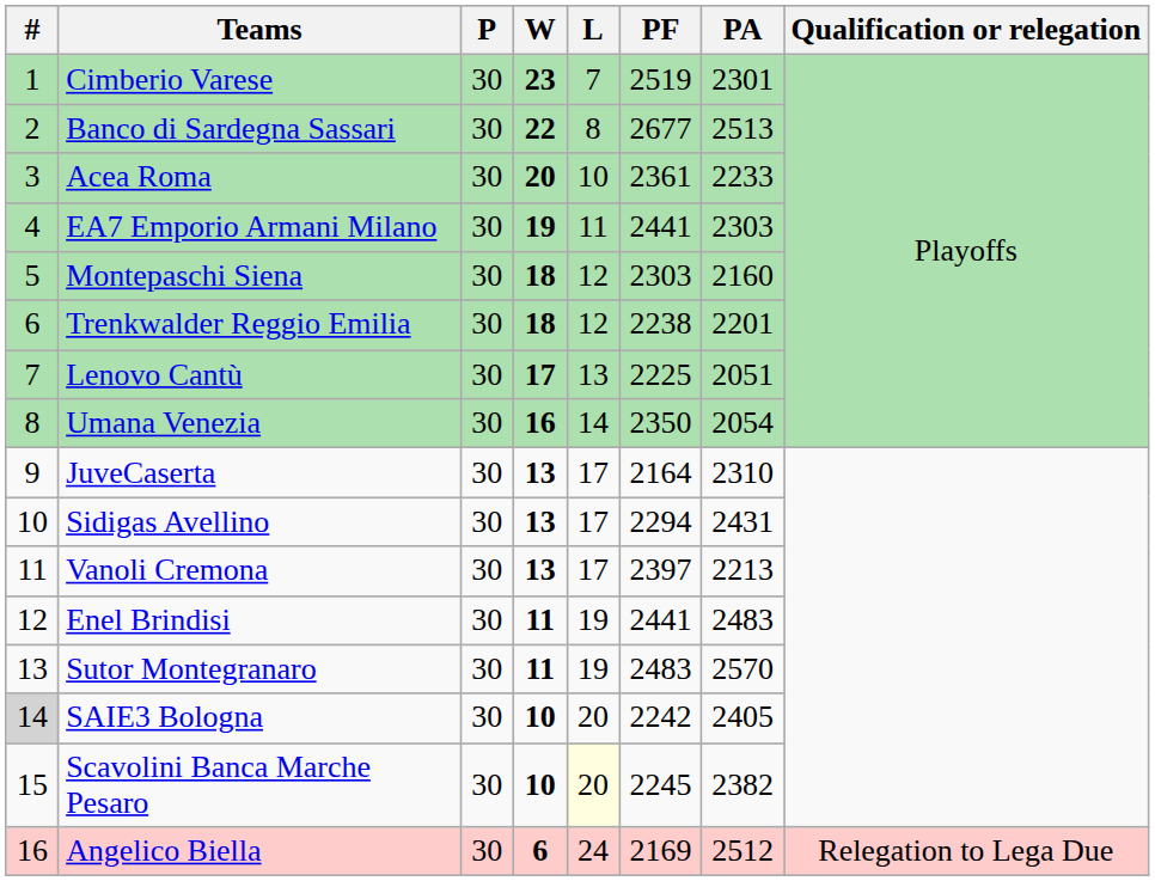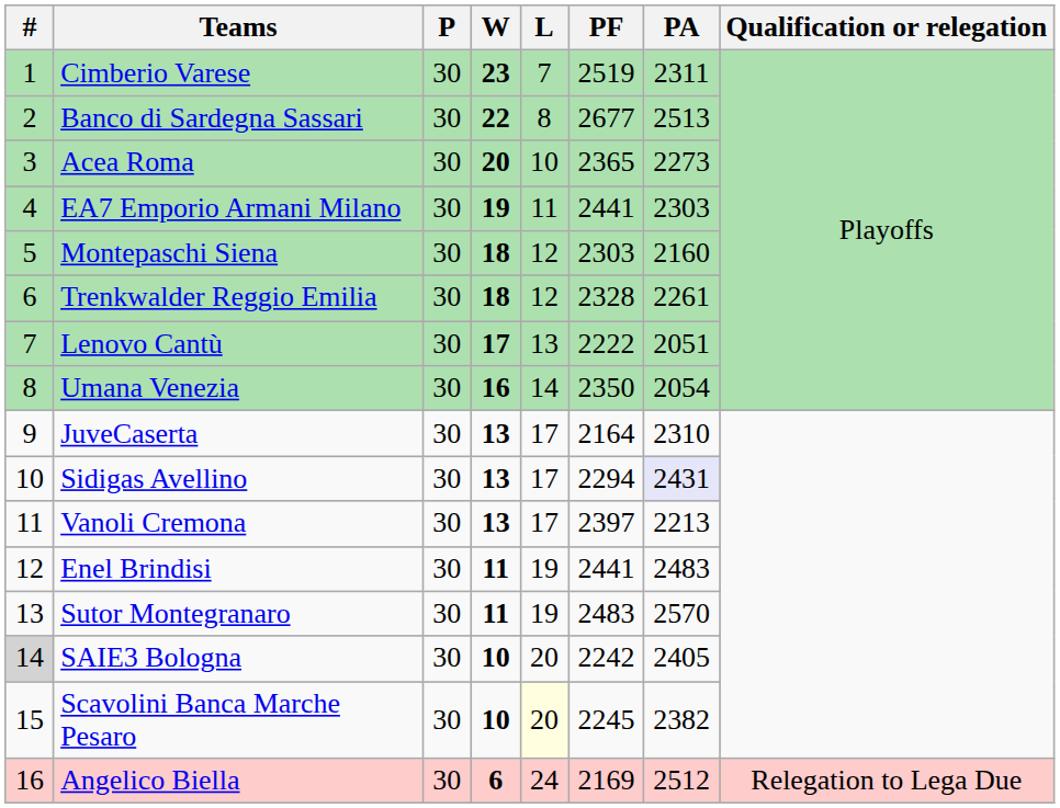 <table class="wikitable" style="text-align: center;">
 <tr>
 <th width=20>#</th>
 <th width=200>Teams</th>
 <th width=20>P</th>
 <th width=20>W</th>
 <th width=20>L</th>
 <th width=35>PF</th>
 <th width=35>PA</th>
 <th>Qualification or relegation</th>
 </tr>
 <tr bgcolor=ACE1AF>
 <td>1</td>
 <td align="left"><a href='#'>Cimberio Varese</a></td>
 <td>30</td>
 <td><strong>23</strong></td>
 <td>7</td>
 <td>2519</td>
-<td>2301</td>
+<td>2311</td>
 <td rowspan=8 align="center">Playoffs</td>
 </tr>
 <tr bgcolor=ACE1AF>
 <td>2</td>
 <td align="left"><a href='#'>Banco di Sardegna Sassari</a></td>
 <td>30</td>
 <td><strong>22</strong></td>
 <td>8</td>
 <td>2677</td>
 <td>2513</td>
 </tr>
 <tr bgcolor=ACE1AF>
 <td>3</td>
 <td align="left"><a href='#'>Acea Roma</a></td>
 <td>30</td>
 <td><strong>20</strong></td>
 <td>10</td>
-<td>2361</td>
-<td>2233</td>
+<td>2365</td>
+<td>2273</td>
 </tr>
 <tr bgcolor=ACE1AF>
 <td>4</td>
 <td align="left"><a href='#'>EA7 Emporio Armani Milano</a></td>
 <td>30</td>
 <td><strong>19</strong></td>
 <td>11</td>
 <td>2441</td>
 <td>2303</td>
 </tr>
 <tr bgcolor=ACE1AF>
 <td>5</td>
 <td align="left"><a href='#'>Montepaschi Siena</a></td>
 <td>30</td>
 <td><strong>18</strong></td>
 <td>12</td>
 <td>2303</td>
 <td>2160</td>
 </tr>
 <tr bgcolor=ACE1AF>
 <td>6</td>
 <td align="left"><a href='#'>Trenkwalder Reggio Emilia</a></td>
 <td>30</td>
 <td><strong>18</strong></td>
 <td>12</td>
-<td>2238</td>
-<td>2201</td>
+<td>2328</td>
+<td>2261</td>
 </tr>
 <tr bgcolor=ACE1AF>
 <td>7</td>
 <td align="left"><a href='#'>Lenovo Cantù</a></td>
 <td>30</td>
 <td><strong>17</strong></td>
 <td>13</td>
-<td>2225</td>
+<td>2222</td>
 <td>2051</td>
 </tr>
 <tr bgcolor=ACE1AF>
 <td>8</td>
 <td align="left"><a href='#'>Umana Venezia</a></td>
 <td>30</td>
 <td><strong>16</strong></td>
 <td>14</td>
 <td>2350</td>
 <td>2054</td>
 </tr>
 <tr>
 <td>9</td>
 <td align="left"><a href='#'>JuveCaserta</a></td>
 <td>30</td>
 <td><strong>13</strong></td>
 <td>17</td>
 <td>2164</td>
 <td>2310</td>
 </tr>
 <tr>
 <td>10</td>
 <td align="left"><a href='#'>Sidigas Avellino</a></td>
 <td>30</td>
 <td><strong>13</strong></td>
 <td>17</td>
 <td>2294</td>
-<td>2431</td>
+<td style="background: lavender;">2431</td>
 </tr>
 <tr>
 <td>11</td>
 <td align="left"><a href='#'>Vanoli Cremona</a></td>
 <td>30</td>
 <td><strong>13</strong></td>
 <td>17</td>
 <td>2397</td>
 <td>2213</td>
 </tr>
 <tr>
 <td>12</td>
 <td align="left"><a href='#'>Enel Brindisi</a></td>
 <td>30</td>
 <td><strong>11</strong></td>
 <td>19</td>
 <td>2441</td>
 <td>2483</td>
 </tr>
 <tr>
 <td>13</td>
 <td align="left"><a href='#'>Sutor Montegranaro</a></td>
 <td>30</td>
 <td><strong>11</strong></td>
 <td>19</td>
 <td>2483</td>
 <td>2570</td>
 </tr>
 <tr>
 <td style="background: lightgrey;">14</td>
 <td align="left"><a href='#'>SAIE3 Bologna</a></td>
 <td>30</td>
 <td><strong>10</strong></td>
 <td>20</td>
 <td>2242</td>
 <td>2405</td>
 </tr>
 <tr>
 <td>15</td>
 <td align="left"><a href='#'>Scavolini Banca Marche Pesaro</a></td>
 <td>30</td>
 <td><strong>10</strong></td>
 <td style="background: lightyellow;">20</td>
 <td>2245</td>
 <td>2382</td>
 </tr>
 <tr bgcolor=FFCCCC>
 <td>16</td>
 <td align="left"><a href='#'>Angelico Biella</a></td>
 <td>30</td>
 <td><strong>6</strong></td>
 <td>24</td>
 <td>2169</td>
 <td>2512</td>
 <td>Relegation to Lega Due</td>
 </tr>
 </table>
